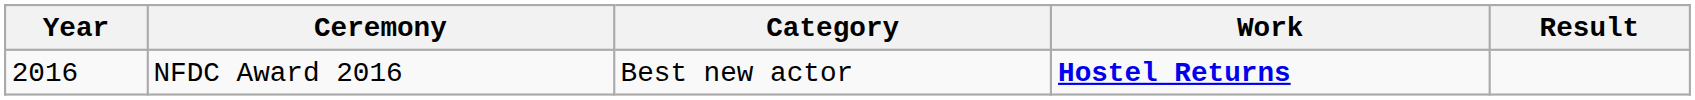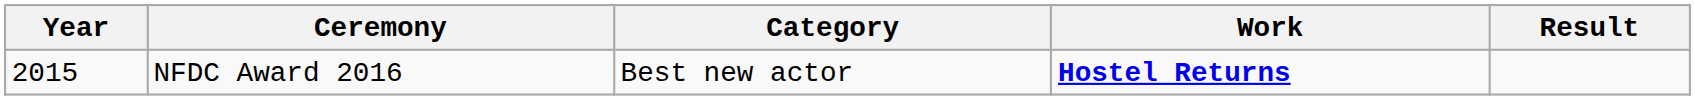 <table class="wikitable mw-collapsible " style="width:50%;"  >
 <tr>
 <th>Year</th>
 <th>Ceremony</th>
 <th>Category</th>
 <th>Work</th>
 <th>Result</th>
 </tr>
 <tr>
-<td>2016</td>
+<td>2015</td>
 <td>NFDC Award 2016</td>
 <td>Best new actor</td>
 <td><strong><a href='#'>Hostel Returns</a></strong></td>
 <td></td>
 </tr>
 </table>
